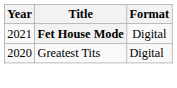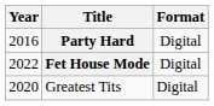 <table class="wikitable plainrowheaders">
 <tr>
 <th align="center">Year</th>
 <th align="center">Title</th>
 <th align="center">Format</th>
 </tr>
 <tr>
-<td style="text-align:center;">2021</td>
+<td style="text-align:center;">2016</td>
+<th scope="row">Party Hard</th>
+<td style="text-align:center;">Digital</td>
+</tr>
+<tr>
+<td style="text-align:center;">2022</td>
 <th scope="row">Fet House Mode</th>
 <td style="text-align:center;">Digital</td>
 </tr>
 <tr>
 <td>2020</td>
 <td>Greatest Tits</td>
 <td>Digital</td>
 </tr>
 </table>
